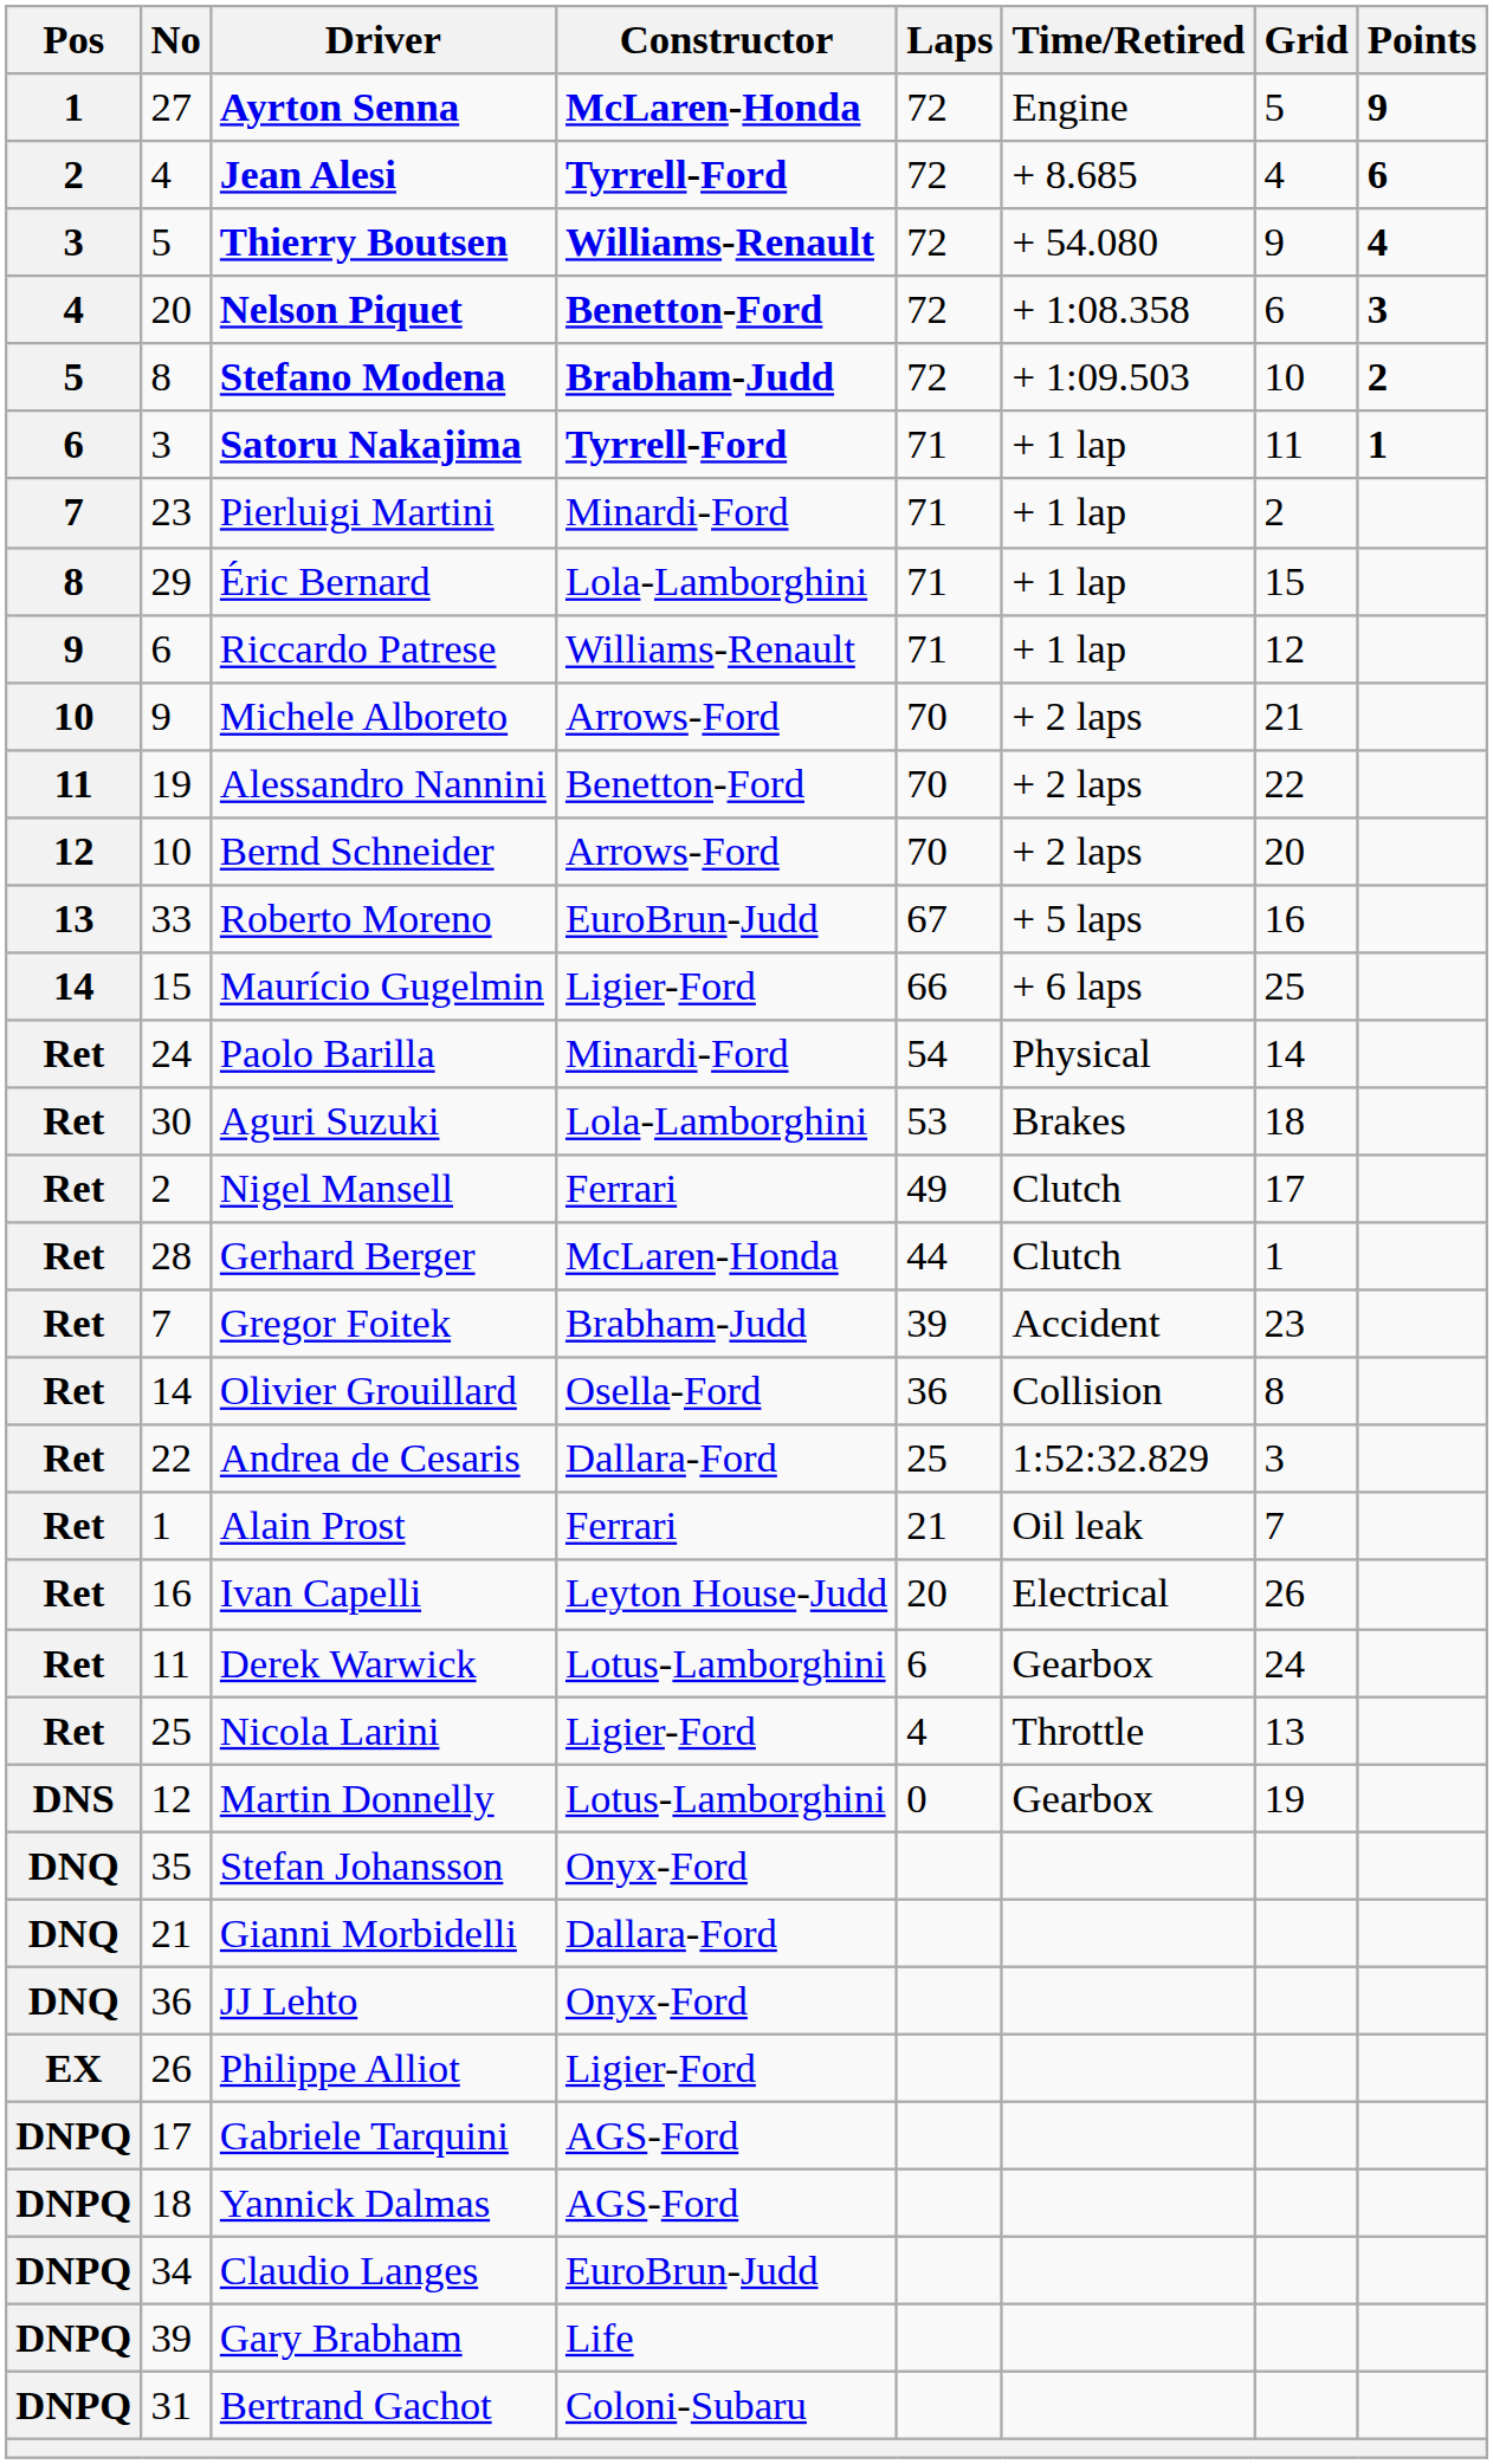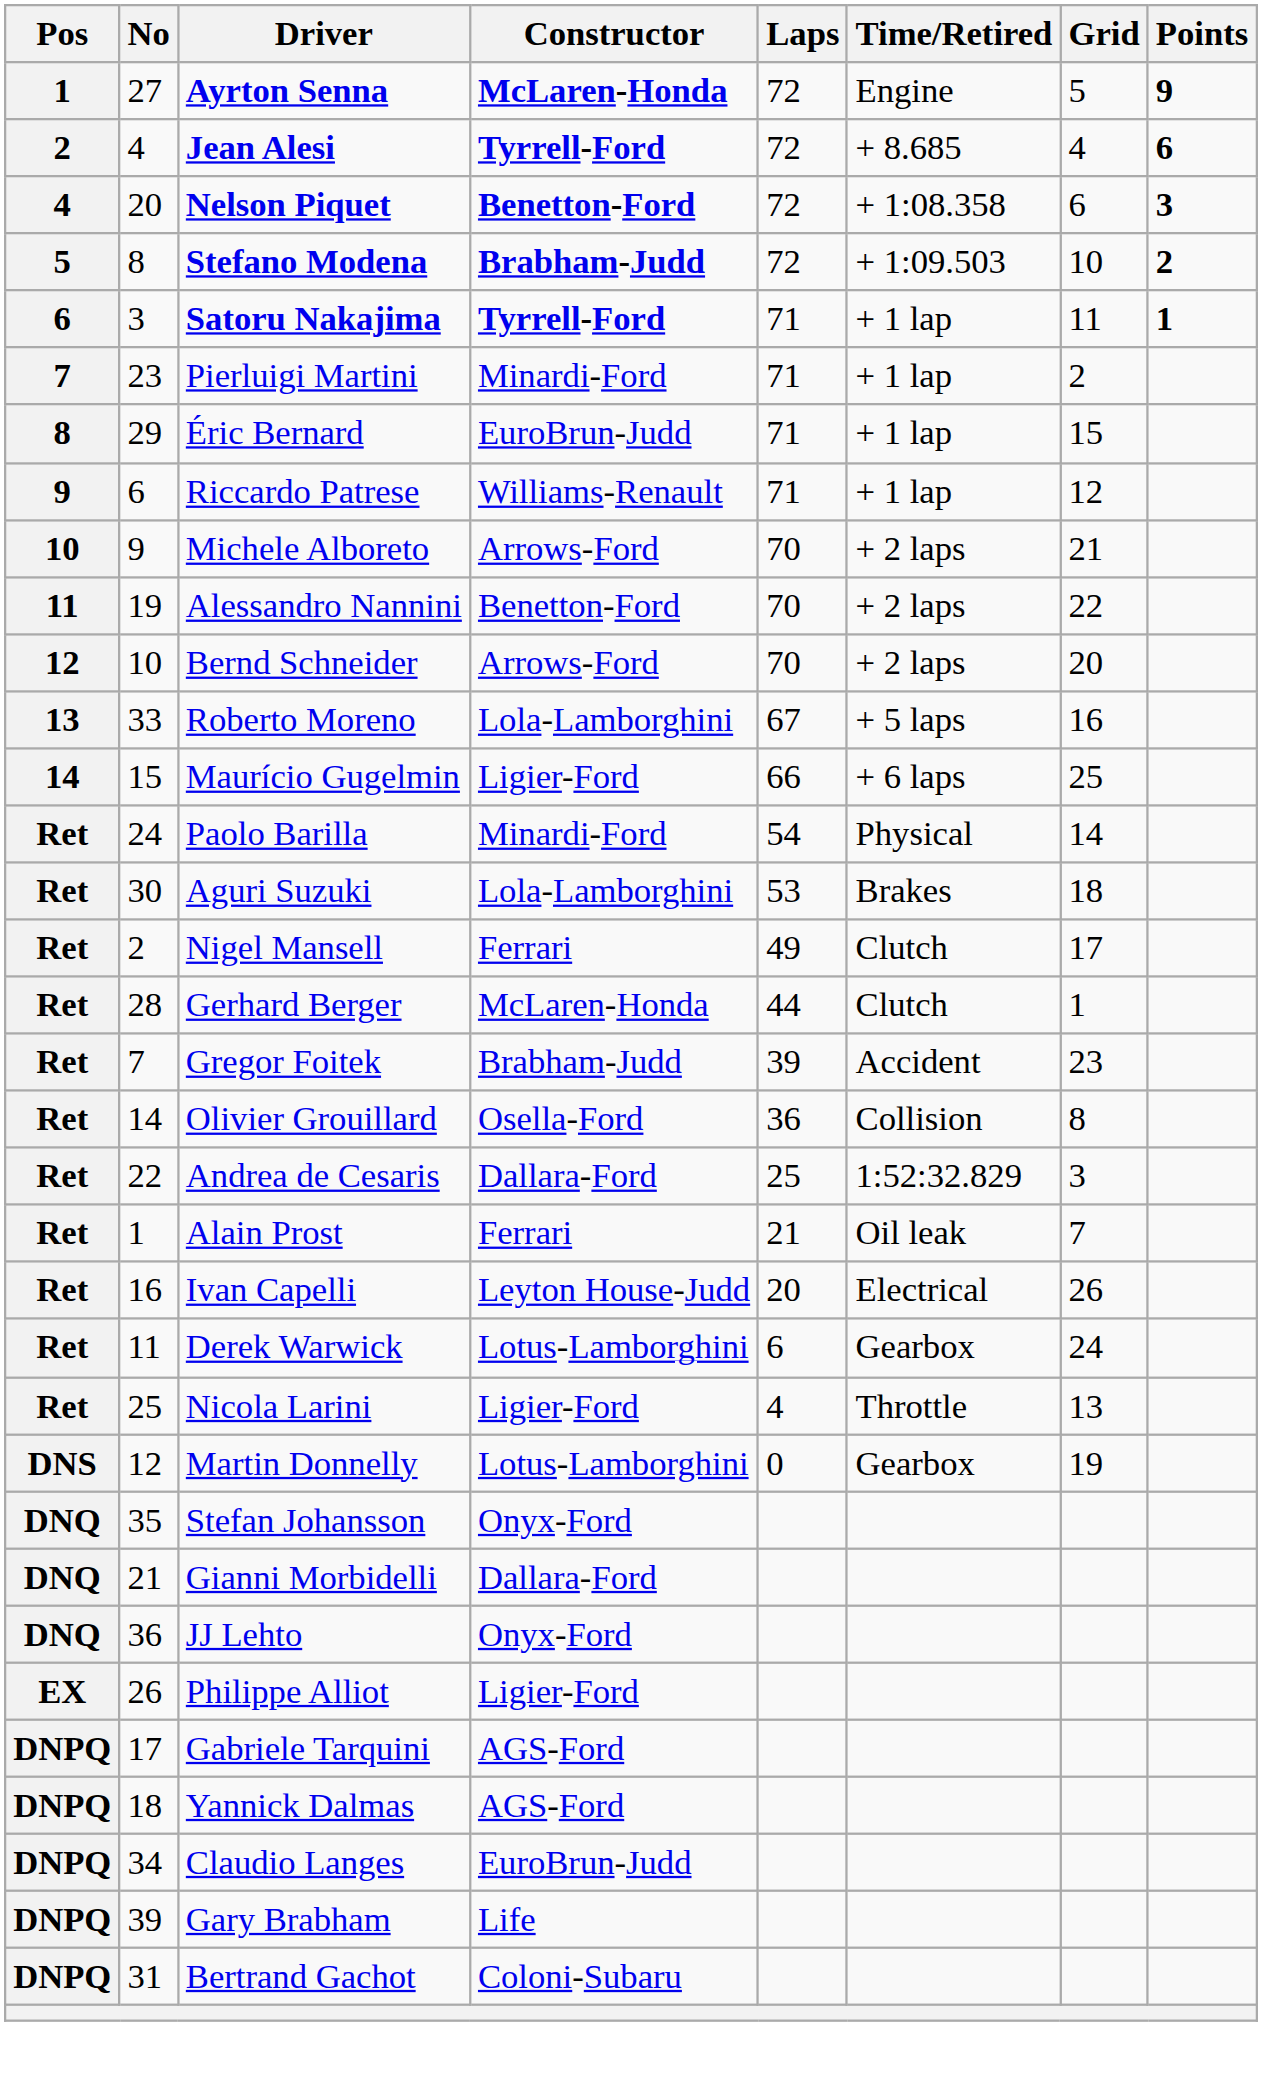 <table class="wikitable" style="font-size: 95%;">
 <tr>
 <th>Pos</th>
 <th>No</th>
 <th>Driver</th>
 <th>Constructor</th>
 <th>Laps</th>
 <th>Time/Retired</th>
 <th>Grid</th>
 <th>Points</th>
 </tr>
 <tr>
 <th>1</th>
 <td>27</td>
 <td> <strong><a href='#'>Ayrton Senna</a></strong></td>
 <td><strong><a href='#'>McLaren</a>-<a href='#'>Honda</a></strong></td>
 <td>72</td>
 <td>Engine</td>
 <td>5</td>
 <td><strong>9</strong></td>
 </tr>
 <tr>
 <th>2</th>
 <td>4</td>
 <td> <strong><a href='#'>Jean Alesi</a></strong></td>
 <td><strong><a href='#'>Tyrrell</a>-<a href='#'>Ford</a></strong></td>
 <td>72</td>
 <td>+ 8.685</td>
 <td>4</td>
 <td><strong>6</strong></td>
-</tr>
-<tr>
-<th>3</th>
-<td>5</td>
-<td> <strong><a href='#'>Thierry Boutsen</a></strong></td>
-<td><strong><a href='#'>Williams</a>-<a href='#'>Renault</a></strong></td>
-<td>72</td>
-<td>+ 54.080</td>
-<td>9</td>
-<td><strong>4</strong></td>
 </tr>
 <tr>
 <th>4</th>
 <td>20</td>
 <td> <strong><a href='#'>Nelson Piquet</a></strong></td>
 <td><strong><a href='#'>Benetton</a>-<a href='#'>Ford</a></strong></td>
 <td>72</td>
 <td>+ 1:08.358</td>
 <td>6</td>
 <td><strong>3</strong></td>
 </tr>
 <tr>
 <th>5</th>
 <td>8</td>
 <td> <strong><a href='#'>Stefano Modena</a></strong></td>
 <td><strong><a href='#'>Brabham</a>-<a href='#'>Judd</a></strong></td>
 <td>72</td>
 <td>+ 1:09.503</td>
 <td>10</td>
 <td><strong>2</strong></td>
 </tr>
 <tr>
 <th>6</th>
 <td>3</td>
 <td> <strong><a href='#'>Satoru Nakajima</a></strong></td>
 <td><strong><a href='#'>Tyrrell</a>-<a href='#'>Ford</a></strong></td>
 <td>71</td>
 <td>+ 1 lap</td>
 <td>11</td>
 <td><strong>1</strong></td>
 </tr>
 <tr>
 <th>7</th>
 <td>23</td>
 <td> <a href='#'>Pierluigi Martini</a></td>
 <td><a href='#'>Minardi</a>-<a href='#'>Ford</a></td>
 <td>71</td>
 <td>+ 1 lap</td>
 <td>2</td>
 <td></td>
 </tr>
 <tr>
 <th>8</th>
 <td>29</td>
 <td> <a href='#'>Éric Bernard</a></td>
-<td><a href='#'>Lola</a>-<a href='#'>Lamborghini</a></td>
+<td><a href='#'>EuroBrun</a>-<a href='#'>Judd</a></td>
 <td>71</td>
 <td>+ 1 lap</td>
 <td>15</td>
 <td></td>
 </tr>
 <tr>
 <th>9</th>
 <td>6</td>
 <td> <a href='#'>Riccardo Patrese</a></td>
 <td><a href='#'>Williams</a>-<a href='#'>Renault</a></td>
 <td>71</td>
 <td>+ 1 lap</td>
 <td>12</td>
 <td></td>
 </tr>
 <tr>
 <th>10</th>
 <td>9</td>
 <td> <a href='#'>Michele Alboreto</a></td>
 <td><a href='#'>Arrows</a>-<a href='#'>Ford</a></td>
 <td>70</td>
 <td>+ 2 laps</td>
 <td>21</td>
 <td></td>
 </tr>
 <tr>
 <th>11</th>
 <td>19</td>
 <td> <a href='#'>Alessandro Nannini</a></td>
 <td><a href='#'>Benetton</a>-<a href='#'>Ford</a></td>
 <td>70</td>
 <td>+ 2 laps</td>
 <td>22</td>
 <td></td>
 </tr>
 <tr>
 <th>12</th>
 <td>10</td>
 <td> <a href='#'>Bernd Schneider</a></td>
 <td><a href='#'>Arrows</a>-<a href='#'>Ford</a></td>
 <td>70</td>
 <td>+ 2 laps</td>
 <td>20</td>
 <td></td>
 </tr>
 <tr>
 <th>13</th>
 <td>33</td>
 <td> <a href='#'>Roberto Moreno</a></td>
-<td><a href='#'>EuroBrun</a>-<a href='#'>Judd</a></td>
+<td><a href='#'>Lola</a>-<a href='#'>Lamborghini</a></td>
 <td>67</td>
 <td>+ 5 laps</td>
 <td>16</td>
 <td></td>
 </tr>
 <tr>
 <th>14</th>
 <td>15</td>
 <td> <a href='#'>Maurício Gugelmin</a></td>
 <td><a href='#'>Ligier</a>-<a href='#'>Ford</a></td>
 <td>66</td>
 <td>+ 6 laps</td>
 <td>25</td>
 <td></td>
 </tr>
 <tr>
 <th>Ret</th>
 <td>24</td>
 <td> <a href='#'>Paolo Barilla</a></td>
 <td><a href='#'>Minardi</a>-<a href='#'>Ford</a></td>
 <td>54</td>
 <td>Physical</td>
 <td>14</td>
 <td></td>
 </tr>
 <tr>
 <th>Ret</th>
 <td>30</td>
 <td> <a href='#'>Aguri Suzuki</a></td>
 <td><a href='#'>Lola</a>-<a href='#'>Lamborghini</a></td>
 <td>53</td>
 <td>Brakes</td>
 <td>18</td>
 <td></td>
 </tr>
 <tr>
 <th>Ret</th>
 <td>2</td>
 <td> <a href='#'>Nigel Mansell</a></td>
 <td><a href='#'>Ferrari</a></td>
 <td>49</td>
 <td>Clutch</td>
 <td>17</td>
 <td></td>
 </tr>
 <tr>
 <th>Ret</th>
 <td>28</td>
 <td> <a href='#'>Gerhard Berger</a></td>
 <td><a href='#'>McLaren</a>-<a href='#'>Honda</a></td>
 <td>44</td>
 <td>Clutch</td>
 <td>1</td>
 <td></td>
 </tr>
 <tr>
 <th>Ret</th>
 <td>7</td>
 <td> <a href='#'>Gregor Foitek</a></td>
 <td><a href='#'>Brabham</a>-<a href='#'>Judd</a></td>
 <td>39</td>
 <td>Accident</td>
 <td>23</td>
 <td></td>
 </tr>
 <tr>
 <th>Ret</th>
 <td>14</td>
 <td> <a href='#'>Olivier Grouillard</a></td>
 <td><a href='#'>Osella</a>-<a href='#'>Ford</a></td>
 <td>36</td>
 <td>Collision</td>
 <td>8</td>
 <td></td>
 </tr>
 <tr>
 <th>Ret</th>
 <td>22</td>
 <td> <a href='#'>Andrea de Cesaris</a></td>
 <td><a href='#'>Dallara</a>-<a href='#'>Ford</a></td>
 <td>25</td>
 <td>1:52:32.829</td>
 <td>3</td>
 <td></td>
 </tr>
 <tr>
 <th>Ret</th>
 <td>1</td>
 <td> <a href='#'>Alain Prost</a></td>
 <td><a href='#'>Ferrari</a></td>
 <td>21</td>
 <td>Oil leak</td>
 <td>7</td>
 <td></td>
 </tr>
 <tr>
 <th>Ret</th>
 <td>16</td>
 <td> <a href='#'>Ivan Capelli</a></td>
 <td><a href='#'>Leyton House</a>-<a href='#'>Judd</a></td>
 <td>20</td>
 <td>Electrical</td>
 <td>26</td>
 <td></td>
 </tr>
 <tr>
 <th>Ret</th>
 <td>11</td>
 <td> <a href='#'>Derek Warwick</a></td>
 <td><a href='#'>Lotus</a>-<a href='#'>Lamborghini</a></td>
 <td>6</td>
 <td>Gearbox</td>
 <td>24</td>
 <td></td>
 </tr>
 <tr>
 <th>Ret</th>
 <td>25</td>
 <td> <a href='#'>Nicola Larini</a></td>
 <td><a href='#'>Ligier</a>-<a href='#'>Ford</a></td>
 <td>4</td>
 <td>Throttle</td>
 <td>13</td>
 <td></td>
 </tr>
 <tr>
 <th>DNS</th>
 <td>12</td>
 <td> <a href='#'>Martin Donnelly</a></td>
 <td><a href='#'>Lotus</a>-<a href='#'>Lamborghini</a></td>
 <td>0</td>
 <td>Gearbox</td>
 <td>19</td>
 <td></td>
 </tr>
 <tr>
 <th>DNQ</th>
 <td>35</td>
 <td data-sort-value="STE"> <a href='#'>Stefan Johansson</a></td>
 <td><a href='#'>Onyx</a>-<a href='#'>Ford</a></td>
 <td></td>
 <td></td>
 <td></td>
 <td></td>
 </tr>
 <tr>
 <th>DNQ</th>
 <td>21</td>
 <td data-sort-value="MOR"> <a href='#'>Gianni Morbidelli</a></td>
 <td><a href='#'>Dallara</a>-<a href='#'>Ford</a></td>
 <td></td>
 <td></td>
 <td></td>
 <td></td>
 </tr>
 <tr>
 <th>DNQ</th>
 <td>36</td>
 <td data-sort-value="LEH"> <a href='#'>JJ Lehto</a></td>
 <td><a href='#'>Onyx</a>-<a href='#'>Ford</a></td>
 <td></td>
 <td></td>
 <td></td>
 <td></td>
 </tr>
 <tr>
 <th>EX</th>
 <td>26</td>
 <td data-sort-value="ALL"> <a href='#'>Philippe Alliot</a></td>
 <td><a href='#'>Ligier</a>-<a href='#'>Ford</a></td>
 <td></td>
 <td></td>
 <td></td>
 <td></td>
 </tr>
 <tr>
 <th>DNPQ</th>
 <td>17</td>
 <td data-sort-value="TAR"> <a href='#'>Gabriele Tarquini</a></td>
 <td><a href='#'>AGS</a>-<a href='#'>Ford</a></td>
 <td></td>
 <td></td>
 <td></td>
 <td></td>
 </tr>
 <tr>
 <th>DNPQ</th>
 <td>18</td>
 <td data-sort-value="DAL"> <a href='#'>Yannick Dalmas</a></td>
 <td><a href='#'>AGS</a>-<a href='#'>Ford</a></td>
 <td></td>
 <td></td>
 <td></td>
 <td></td>
 </tr>
 <tr>
 <th>DNPQ</th>
 <td>34</td>
 <td data-sort-value="LAN"> <a href='#'>Claudio Langes</a></td>
 <td><a href='#'>EuroBrun</a>-<a href='#'>Judd</a></td>
 <td></td>
 <td></td>
 <td></td>
 <td></td>
 </tr>
 <tr>
 <th>DNPQ</th>
 <td>39</td>
 <td data-sort-value="BRA"> <a href='#'>Gary Brabham</a></td>
 <td><a href='#'>Life</a></td>
 <td></td>
 <td></td>
 <td></td>
 <td></td>
 </tr>
 <tr>
 <th>DNPQ</th>
 <td>31</td>
 <td data-sort-value="GAC"> <a href='#'>Bertrand Gachot</a></td>
 <td><a href='#'>Coloni</a>-<a href='#'>Subaru</a></td>
 <td></td>
 <td></td>
 <td></td>
 <td></td>
 </tr>
 <tr>
 <th colspan="8"></th>
 </tr>
 </table>
